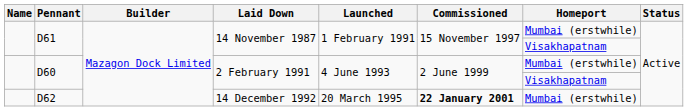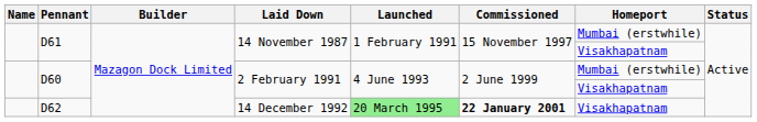 <table class="wikitable">
 <tr>
 <th>Name</th>
 <th>Pennant</th>
 <th>Builder</th>
 <th>Laid Down</th>
 <th>Launched</th>
 <th>Commissioned</th>
 <th>Homeport</th>
 <th>Status</th>
 </tr>
 <tr>
 <td rowspan='2'></td>
 <td rowspan='2'>D61</td>
 <td rowspan=5><a href='#'>Mazagon Dock Limited</a></td>
 <td rowspan='2'>14 November 1987</td>
 <td rowspan='2'>1 February 1991</td>
 <td rowspan='2'>15 November 1997</td>
 <td><a href='#'>Mumbai</a> (erstwhile)</td>
 <td rowspan="5">Active</td>
 </tr>
 <tr>
 <td><a href='#'>Visakhapatnam</a></td>
 </tr>
 <tr>
 <td rowspan='2'></td>
 <td rowspan='2'>D60</td>
 <td rowspan='2'>2 February 1991</td>
 <td rowspan='2'>4 June 1993</td>
 <td rowspan='2'>2 June 1999</td>
 <td><a href='#'>Mumbai</a> (erstwhile)</td>
 </tr>
 <tr>
 <td><a href='#'>Visakhapatnam</a></td>
 </tr>
 <tr>
 <td></td>
 <td>D62</td>
 <td>14 December 1992</td>
-<td>20 March 1995</td>
+<td style="background: lightgreen;">20 March 1995</td>
 <td><strong>22 January 2001</strong></td>
-<td><a href='#'>Mumbai</a> (erstwhile)</td>
+<td><a href='#'>Visakhapatnam</a></td>
 </tr>
 </table>
